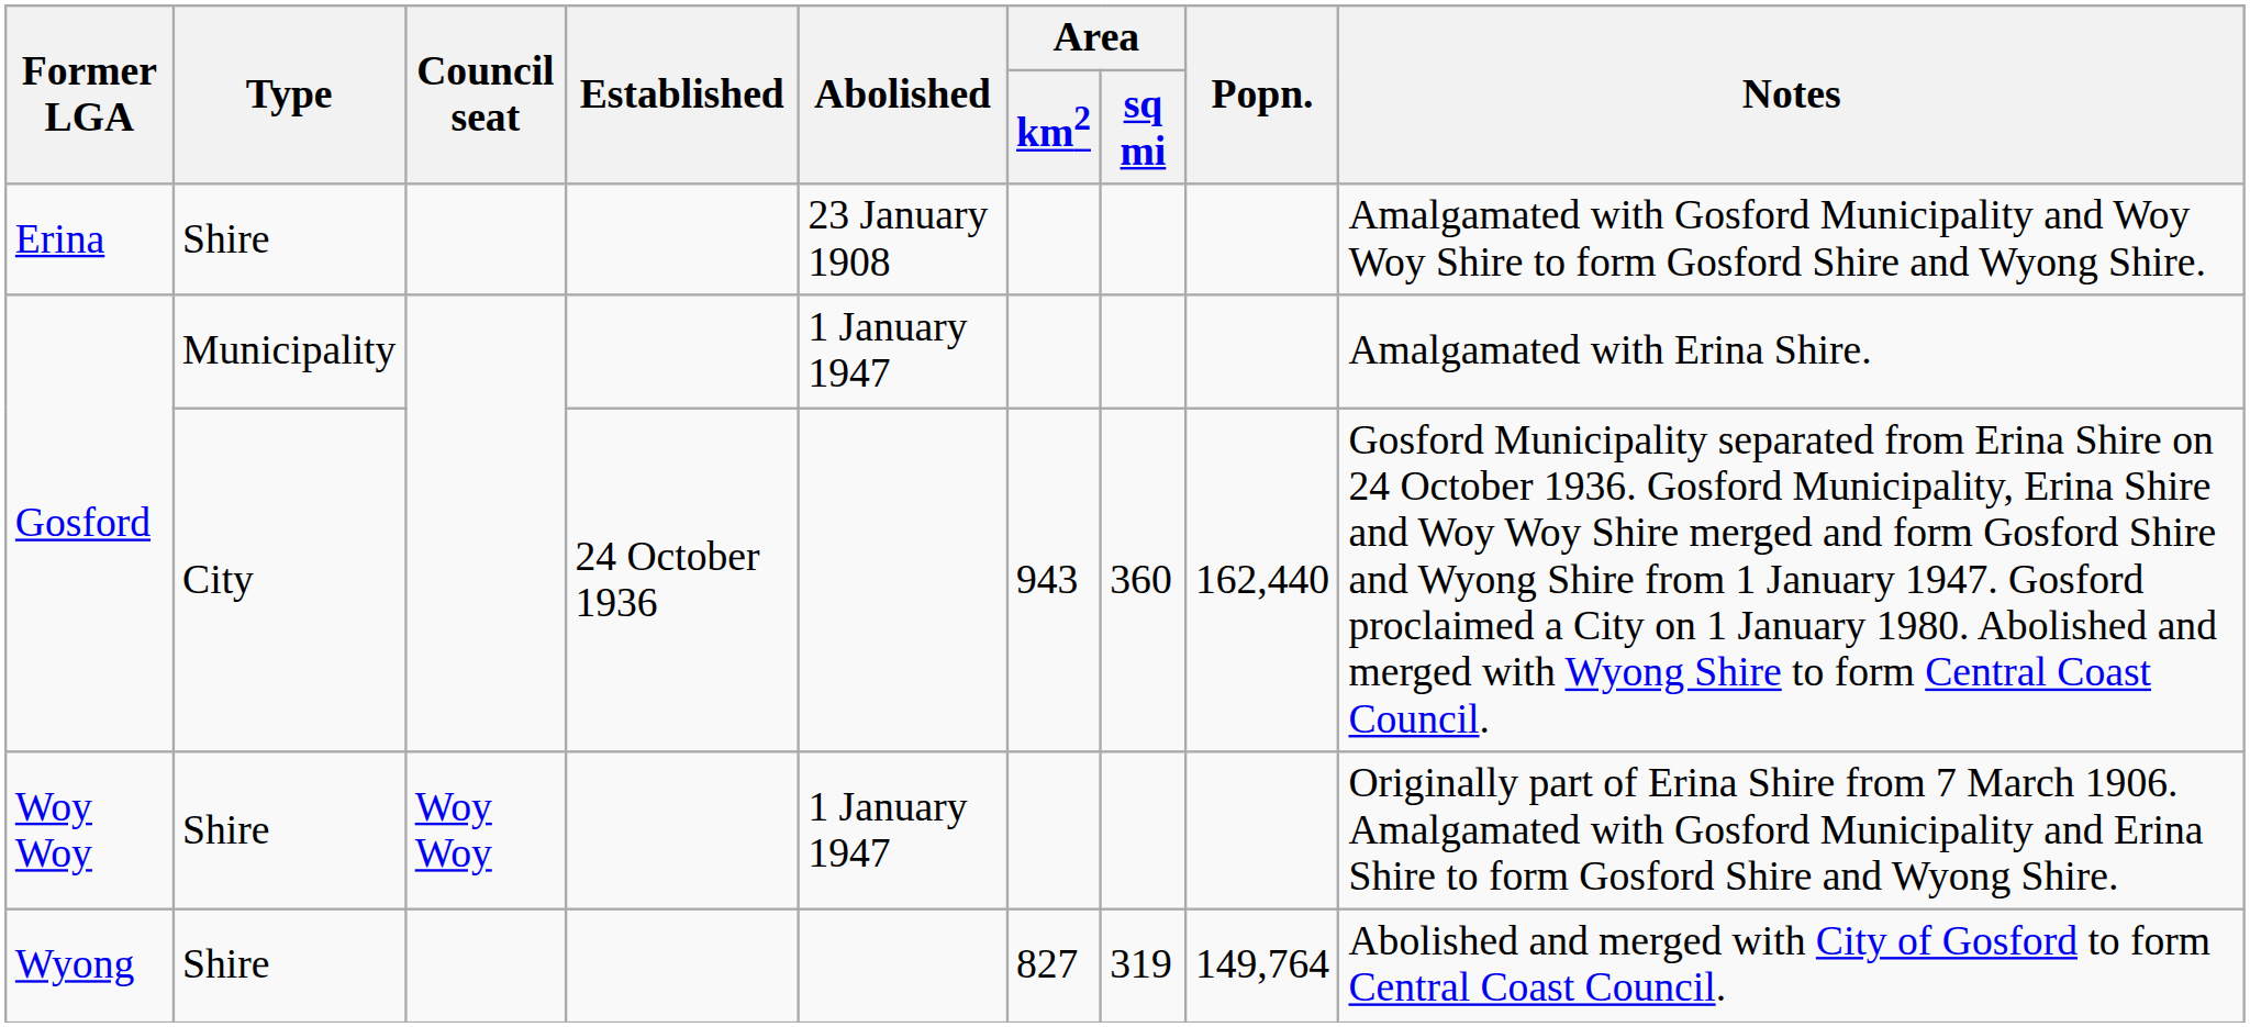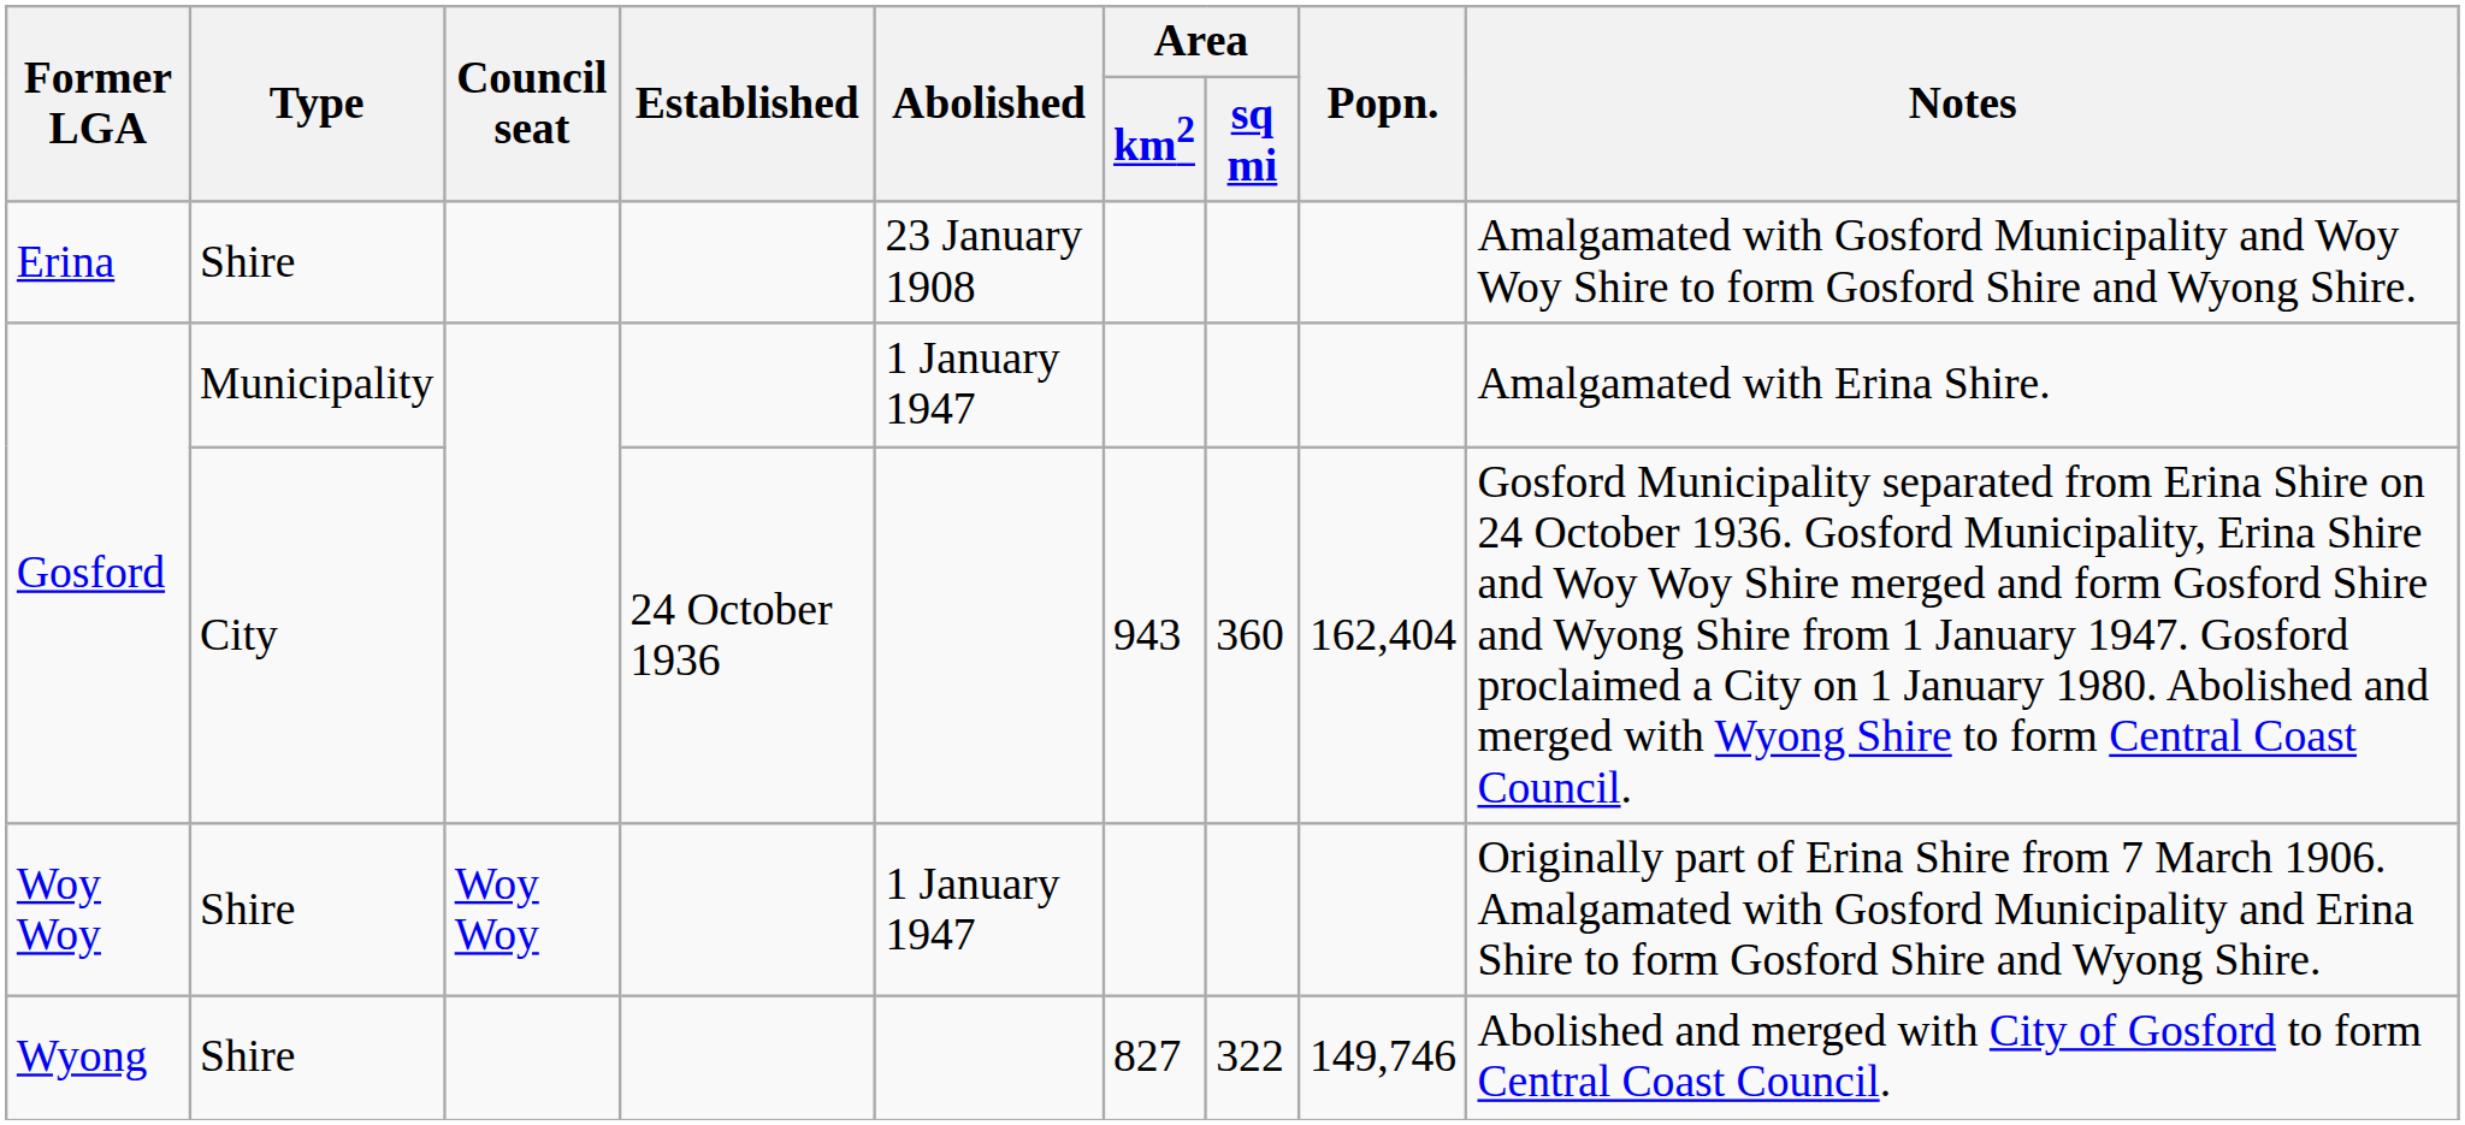 <table class="wikitable sortable">
 <tr>
 <th rowspan=2>Former LGA</th>
 <th rowspan=2>Type</th>
 <th rowspan=2>Council<br>seat</th>
 <th rowspan=2>Established</th>
 <th rowspan=2>Abolished</th>
 <th colspan=2>Area</th>
 <th rowspan=2>Popn.<br></th>
 <th rowspan=2>Notes</th>
 </tr>
 <tr>
 <th><a href='#'>km<sup>2</sup></a></th>
 <th><a href='#'>sq mi</a></th>
 </tr>
 <tr>
 <td><a href='#'>Erina</a></td>
 <td>Shire</td>
 <td></td>
 <td></td>
 <td>23 January 1908</td>
 <td></td>
 <td></td>
 <td></td>
 <td>Amalgamated with Gosford Municipality and Woy Woy Shire to form Gosford Shire and Wyong Shire.</td>
 </tr>
 <tr>
 <td rowspan="2"><a href='#'>Gosford</a></td>
 <td>Municipality</td>
 <td rowspan="2"></td>
 <td></td>
 <td>1 January 1947</td>
 <td></td>
 <td></td>
 <td></td>
 <td>Amalgamated with Erina Shire.</td>
 </tr>
 <tr>
 <td>City</td>
 <td>24 October 1936</td>
 <td></td>
 <td>943</td>
 <td>360</td>
-<td>162,440<br></td>
+<td>162,404<br></td>
 <td>Gosford Municipality separated from Erina Shire on 24 October 1936. Gosford Municipality, Erina Shire and Woy Woy Shire merged and form Gosford Shire and Wyong Shire from 1 January 1947. Gosford proclaimed a City on 1 January 1980. Abolished and merged with <a href='#'>Wyong Shire</a> to form <a href='#'>Central Coast Council</a>.</td>
 </tr>
 <tr>
 <td><a href='#'>Woy Woy</a></td>
 <td>Shire</td>
 <td><a href='#'>Woy Woy</a></td>
 <td></td>
 <td>1 January 1947</td>
 <td></td>
 <td></td>
 <td></td>
 <td>Originally part of Erina Shire from 7 March 1906. Amalgamated with Gosford Municipality and Erina Shire to form Gosford Shire and Wyong Shire.</td>
 </tr>
 <tr>
 <td><a href='#'>Wyong</a></td>
 <td>Shire</td>
 <td></td>
 <td></td>
 <td></td>
 <td>827</td>
-<td>319</td>
-<td>149,764<br></td>
+<td>322</td>
+<td>149,746<br></td>
 <td>Abolished and merged with <a href='#'>City of Gosford</a> to form <a href='#'>Central Coast Council</a>.</td>
 </tr>
 </table>
